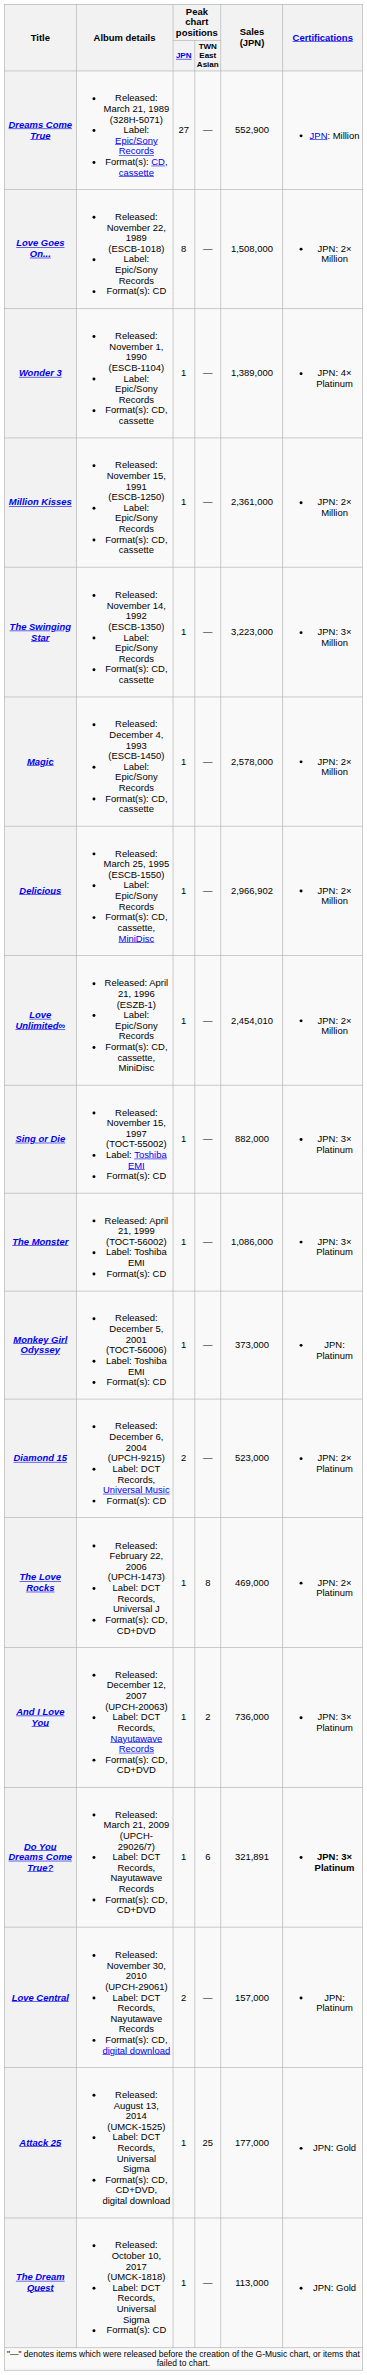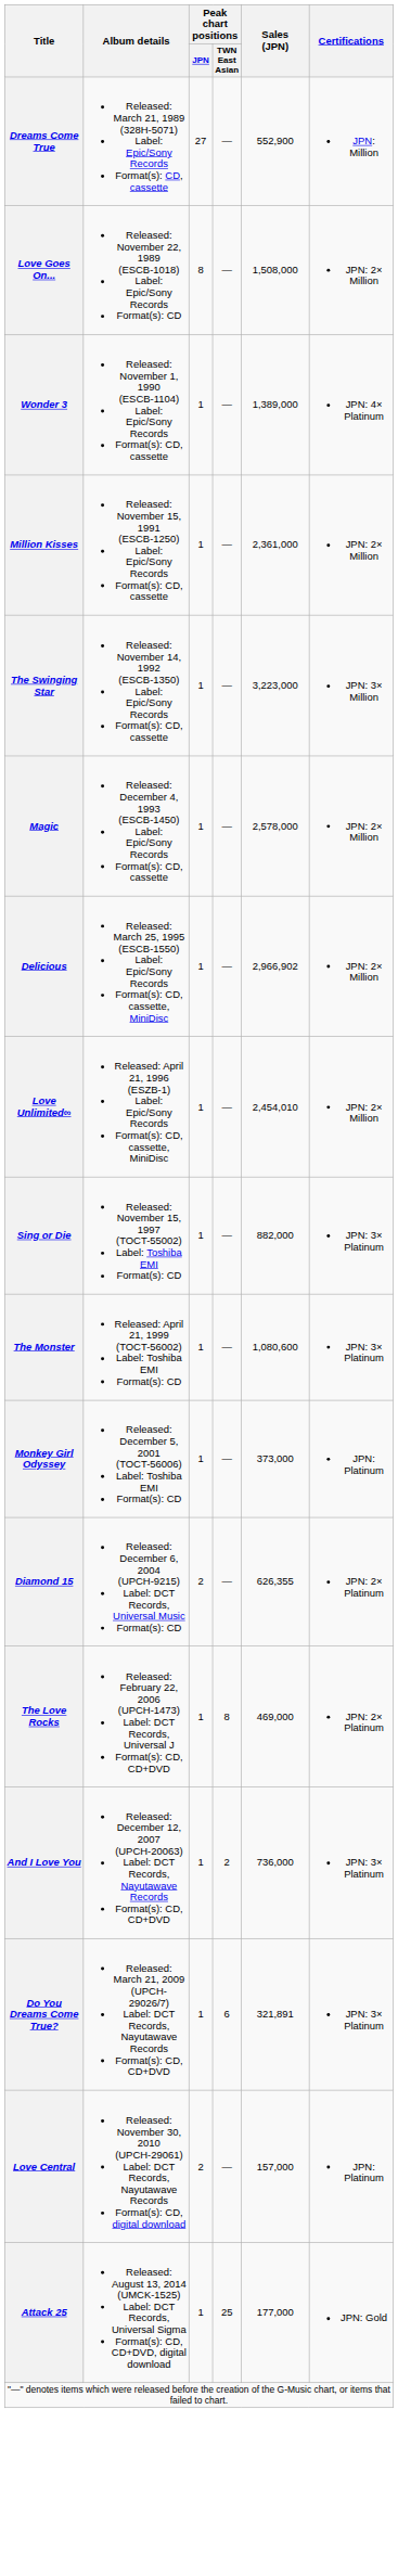 <table class="wikitable plainrowheaders" style="text-align:center;" border="1">
 <tr>
 <th scope="col" rowspan="2" style="width:15em;">Title</th>
 <th scope="col" rowspan="2" style="width:17em;">Album details</th>
 <th colspan="2">Peak chart positions</th>
 <th scope="col" rowspan="2" style="width:13em;">Sales<br>(JPN)<br></th>
 <th scope="col" rowspan="2" style="width:13em;"><a href='#'>Certifications</a></th>
 </tr>
 <tr>
 <th style="width:3em;font-size:85%"><a href='#'>JPN</a><br></th>
 <th style="width:3em;font-size:85%">TWN East Asian<br></th>
 </tr>
 <tr>
 <th scope="row"><em><a href='#'>Dreams Come True</a></em></th>
 <td><br><ul><li>Released: March 21, 1989<br><span>(328H-5071)</span></li><li>Label: <a href='#'>Epic/Sony Records</a></li><li>Format(s): <a href='#'>CD</a>, <a href='#'>cassette</a></li></ul></td>
 <td>27</td>
 <td>—</td>
 <td>552,900</td>
 <td><br><ul><li><a href='#'>JPN</a>: Million</li></ul></td>
 </tr>
 <tr>
 <th scope="row"><em><a href='#'>Love Goes On...</a></em></th>
 <td><br><ul><li>Released: November 22, 1989<br><span>(ESCB-1018)</span></li><li>Label: Epic/Sony Records</li><li>Format(s): CD</li></ul></td>
 <td>8</td>
 <td>—</td>
 <td>1,508,000</td>
 <td><br><ul><li>JPN: 2× Million</li></ul></td>
 </tr>
 <tr>
 <th scope="row"><em><a href='#'>Wonder 3</a></em></th>
 <td><br><ul><li>Released: November 1, 1990<br><span>(ESCB-1104)</span></li><li>Label: Epic/Sony Records</li><li>Format(s): CD, cassette</li></ul></td>
 <td>1</td>
 <td>—</td>
 <td>1,389,000</td>
 <td><br><ul><li>JPN: 4× Platinum</li></ul></td>
 </tr>
 <tr>
 <th scope="row"><em><a href='#'>Million Kisses</a></em></th>
 <td><br><ul><li>Released: November 15, 1991<br><span>(ESCB-1250)</span></li><li>Label: Epic/Sony Records</li><li>Format(s): CD, cassette</li></ul></td>
 <td>1</td>
 <td>—</td>
 <td>2,361,000</td>
 <td><br><ul><li>JPN: 2× Million</li></ul></td>
 </tr>
 <tr>
 <th scope="row"><em><a href='#'>The Swinging Star</a></em></th>
 <td><br><ul><li>Released: November 14, 1992<br><span>(ESCB-1350)</span></li><li>Label: Epic/Sony Records</li><li>Format(s): CD, cassette</li></ul></td>
 <td>1</td>
 <td>—</td>
 <td>3,223,000</td>
 <td><br><ul><li>JPN: 3× Million</li></ul></td>
 </tr>
 <tr>
 <th scope="row"><em><a href='#'>Magic</a></em></th>
 <td><br><ul><li>Released: December 4, 1993<br><span>(ESCB-1450)</span></li><li>Label: Epic/Sony Records</li><li>Format(s): CD, cassette</li></ul></td>
 <td>1</td>
 <td>—</td>
 <td>2,578,000</td>
 <td><br><ul><li>JPN: 2× Million</li></ul></td>
 </tr>
 <tr>
 <th scope="row"><em><a href='#'>Delicious</a></em></th>
 <td><br><ul><li>Released: March 25, 1995<br><span>(ESCB-1550)</span></li><li>Label: Epic/Sony Records</li><li>Format(s): CD, cassette, <a href='#'>MiniDisc</a></li></ul></td>
 <td>1</td>
 <td>—</td>
 <td>2,966,902</td>
 <td><br><ul><li>JPN: 2× Million</li></ul></td>
 </tr>
 <tr>
 <th scope="row"><em><a href='#'>Love Unlimited∞</a></em></th>
 <td><br><ul><li>Released: April 21, 1996<br><span>(ESZB-1)</span></li><li>Label: Epic/Sony Records</li><li>Format(s): CD, cassette, MiniDisc</li></ul></td>
 <td>1</td>
 <td>—</td>
 <td>2,454,010</td>
 <td><br><ul><li>JPN: 2× Million</li></ul></td>
 </tr>
 <tr>
 <th scope="row"><em><a href='#'>Sing or Die</a></em></th>
 <td><br><ul><li>Released: November 15, 1997<br><span>(TOCT-55002)</span></li><li>Label: <a href='#'>Toshiba EMI</a></li><li>Format(s): CD</li></ul></td>
 <td>1</td>
 <td>—</td>
 <td>882,000</td>
 <td><br><ul><li>JPN: 3× Platinum</li></ul></td>
 </tr>
 <tr>
 <th scope="row"><em><a href='#'>The Monster</a></em></th>
 <td><br><ul><li>Released: April 21, 1999<br><span>(TOCT-56002)</span></li><li>Label: Toshiba EMI</li><li>Format(s): CD</li></ul></td>
 <td>1</td>
 <td>—</td>
-<td>1,086,000</td>
+<td>1,080,600</td>
 <td><br><ul><li>JPN: 3× Platinum</li></ul></td>
 </tr>
 <tr>
 <th scope="row"><em><a href='#'>Monkey Girl Odyssey</a></em></th>
 <td><br><ul><li>Released: December 5, 2001<br><span>(TOCT-56006)</span></li><li>Label: Toshiba EMI</li><li>Format(s): CD</li></ul></td>
 <td>1</td>
 <td>—</td>
 <td>373,000</td>
 <td><br><ul><li>JPN: Platinum</li></ul></td>
 </tr>
 <tr>
 <th scope="row"><em><a href='#'>Diamond 15</a></em></th>
 <td><br><ul><li>Released: December 6, 2004<br><span>(UPCH-9215)</span></li><li>Label: DCT Records, <a href='#'>Universal Music</a></li><li>Format(s): CD</li></ul></td>
 <td>2</td>
 <td>—</td>
-<td>523,000</td>
+<td>626,355</td>
 <td><br><ul><li>JPN: 2× Platinum</li></ul></td>
 </tr>
 <tr>
 <th scope="row"><em><a href='#'>The Love Rocks</a></em></th>
 <td><br><ul><li>Released: February 22, 2006<br><span>(UPCH-1473)</span></li><li>Label: DCT Records, Universal J</li><li>Format(s): CD, CD+DVD</li></ul></td>
 <td>1</td>
 <td>8</td>
 <td>469,000</td>
 <td><br><ul><li>JPN: 2× Platinum</li></ul></td>
 </tr>
 <tr>
 <th scope="row"><em><a href='#'>And I Love You</a></em></th>
 <td><br><ul><li>Released: December 12, 2007<br><span>(UPCH-20063)</span></li><li>Label: DCT Records, <a href='#'>Nayutawave Records</a></li><li>Format(s): CD, CD+DVD</li></ul></td>
 <td>1</td>
 <td>2</td>
 <td>736,000</td>
 <td><br><ul><li>JPN: 3× Platinum</li></ul></td>
 </tr>
 <tr>
 <th scope="row"><em><a href='#'>Do You Dreams Come True?</a></em></th>
 <td><br><ul><li>Released: March 21, 2009<br><span>(UPCH-29026/7)</span></li><li>Label: DCT Records, Nayutawave Records</li><li>Format(s): CD, CD+DVD</li></ul></td>
 <td>1</td>
 <td>6</td>
 <td>321,891</td>
-<td><strong><br><ul><li>JPN: 3× Platinum</li></ul></strong></td>
+<td><br><ul><li>JPN: 3× Platinum</li></ul></td>
 </tr>
 <tr>
 <th scope="row"><em><a href='#'>Love Central</a></em></th>
 <td><br><ul><li>Released: November 30, 2010<br><span>(UPCH-29061)</span></li><li>Label: DCT Records, Nayutawave Records</li><li>Format(s): CD, <a href='#'>digital download</a></li></ul></td>
 <td>2</td>
 <td>—</td>
 <td>157,000</td>
 <td><br><ul><li>JPN: Platinum</li></ul></td>
 </tr>
 <tr>
 <th scope="row"><em><a href='#'>Attack 25</a></em></th>
 <td><br><ul><li>Released: August 13, 2014<br><span>(UMCK-1525)</span></li><li>Label: DCT Records, Universal Sigma</li><li>Format(s): CD, CD+DVD, digital download</li></ul></td>
 <td>1</td>
 <td>25</td>
 <td>177,000</td>
 <td><br><ul><li>JPN: Gold</li></ul></td>
 </tr>
 <tr>
-<th scope="row"><em><a href='#'>The Dream Quest</a></em></th>
-<td><br><ul><li>Released: October 10, 2017<br><span>(UMCK-1818)</span></li><li>Label: DCT Records, Universal Sigma</li><li>Format(s): CD</li></ul></td>
-<td>1</td>
-<td>—</td>
-<td>113,000</td>
-<td><br><ul><li>JPN: Gold</li></ul></td>
-</tr>
-<tr>
 <td colspan="6" align="center" style="font-size:90%;">"—" denotes items which were released before the creation of the G-Music chart, or items that failed to chart.</td>
 </tr>
 </table>
